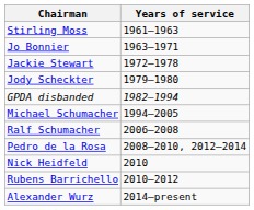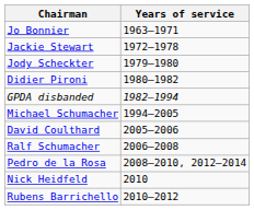 <table class="wikitable">
 <tr>
 <th>Chairman</th>
 <th>Years of service</th>
-</tr>
-<tr>
-<td> <a href='#'>Stirling Moss</a></td>
-<td>1961–1963</td>
 </tr>
 <tr>
 <td> <a href='#'>Jo Bonnier</a></td>
 <td>1963–1971</td>
 </tr>
 <tr>
 <td> <a href='#'>Jackie Stewart</a></td>
 <td>1972–1978</td>
 </tr>
 <tr>
 <td> <a href='#'>Jody Scheckter</a></td>
 <td>1979–1980</td>
 </tr>
 <tr>
+<td> <a href='#'>Didier Pironi</a></td>
+<td>1980–1982</td>
+</tr>
+<tr>
 <td><em>GPDA disbanded</em></td>
 <td><em>1982–1994</em></td>
 </tr>
 <tr>
 <td> <a href='#'>Michael Schumacher</a></td>
 <td>1994–2005</td>
+</tr>
+<tr>
+<td> <a href='#'>David Coulthard</a></td>
+<td>2005–2006</td>
 </tr>
 <tr>
 <td> <a href='#'>Ralf Schumacher</a></td>
 <td>2006–2008</td>
 </tr>
 <tr>
 <td> <a href='#'>Pedro de la Rosa</a></td>
 <td>2008–2010, 2012–2014</td>
 </tr>
 <tr>
 <td> <a href='#'>Nick Heidfeld</a></td>
 <td>2010</td>
 </tr>
 <tr>
 <td> <a href='#'>Rubens Barrichello</a></td>
 <td>2010–2012</td>
 </tr>
-<tr>
-<td> <a href='#'>Alexander Wurz</a></td>
-<td>2014–present</td>
-</tr>
 </table>
